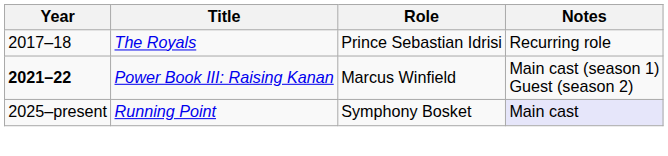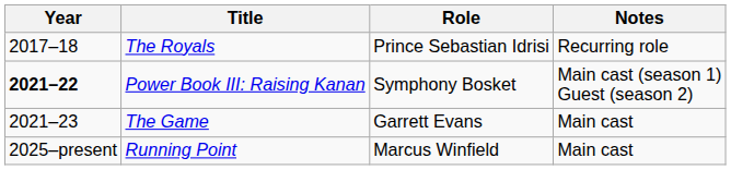 <table class="wikitable sortable">
 <tr>
 <th>Year</th>
 <th>Title</th>
 <th>Role</th>
 <th class="unsortable">Notes</th>
 </tr>
 <tr>
 <td>2017–18</td>
 <td><em><a href='#'>The Royals</a></em></td>
 <td>Prince Sebastian Idrisi</td>
 <td>Recurring role</td>
 </tr>
 <tr>
 <td><strong>2021–22</strong></td>
 <td><em><a href='#'>Power Book III: Raising Kanan</a></em></td>
-<td>Marcus Winfield</td>
+<td>Symphony Bosket</td>
 <td>Main cast (season 1)<br>Guest (season 2)</td>
+</tr>
+<tr>
+<td>2021–23</td>
+<td><em><a href='#'>The Game</a></em></td>
+<td>Garrett Evans</td>
+<td>Main cast</td>
 </tr>
 <tr>
 <td>2025–present</td>
 <td><em><a href='#'>Running Point</a></em></td>
-<td>Symphony Bosket</td>
-<td style="background: lavender;">Main cast</td>
+<td>Marcus Winfield</td>
+<td>Main cast</td>
 </tr>
 </table>
